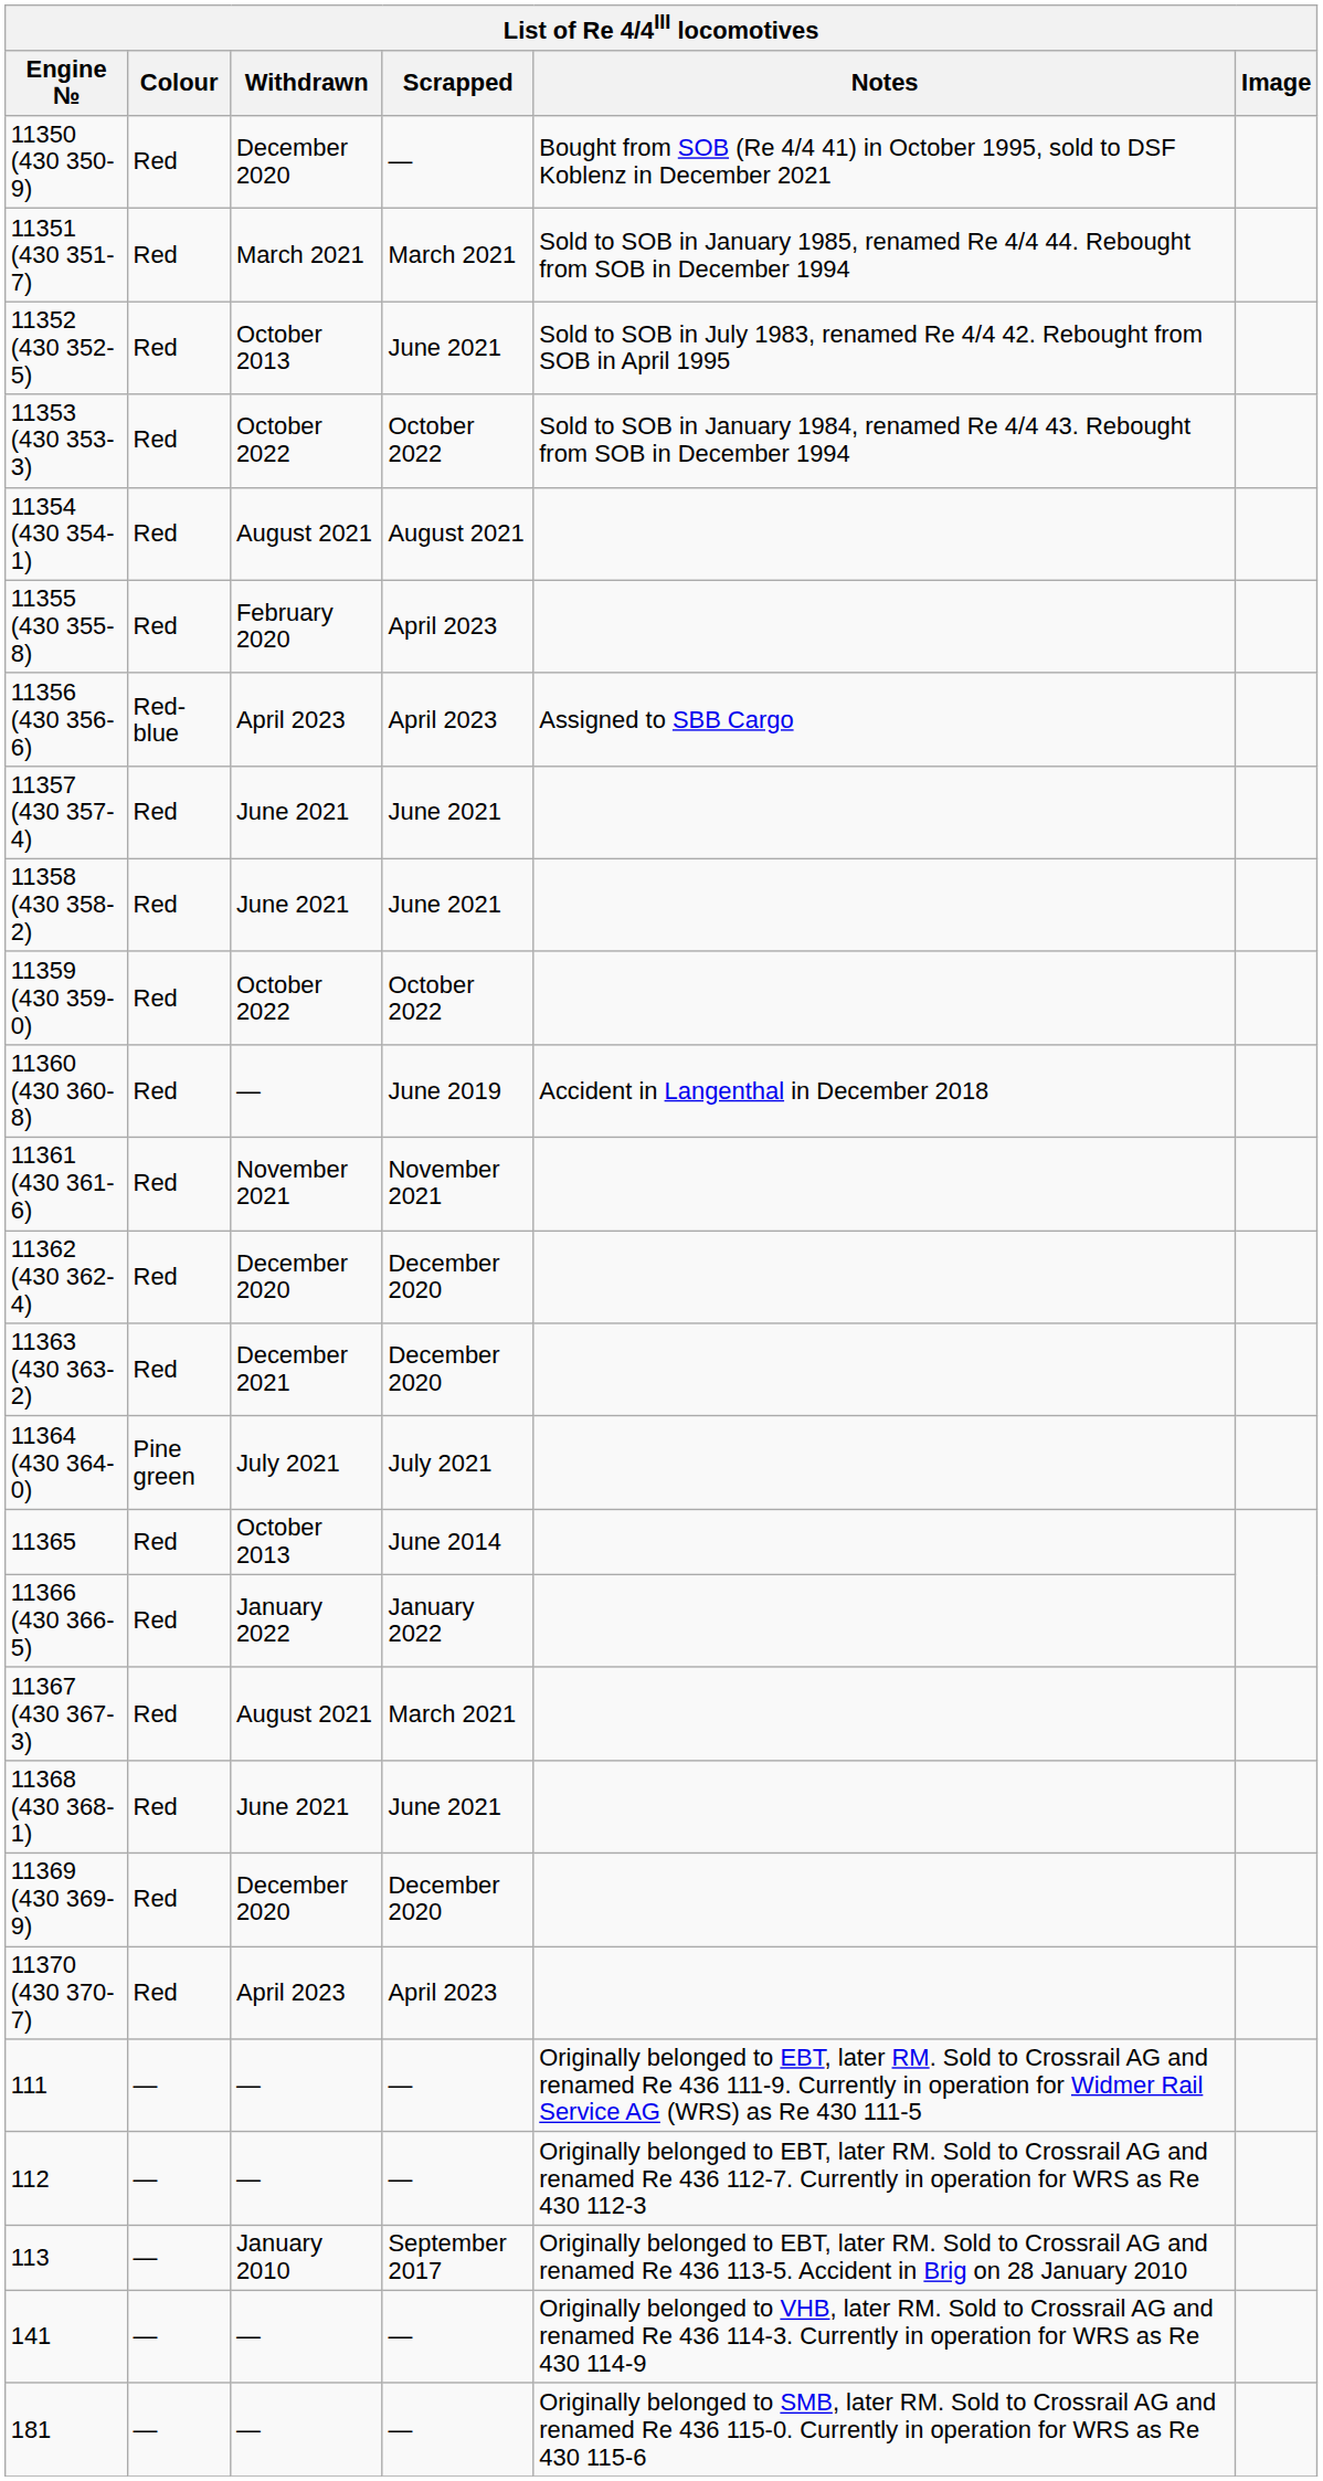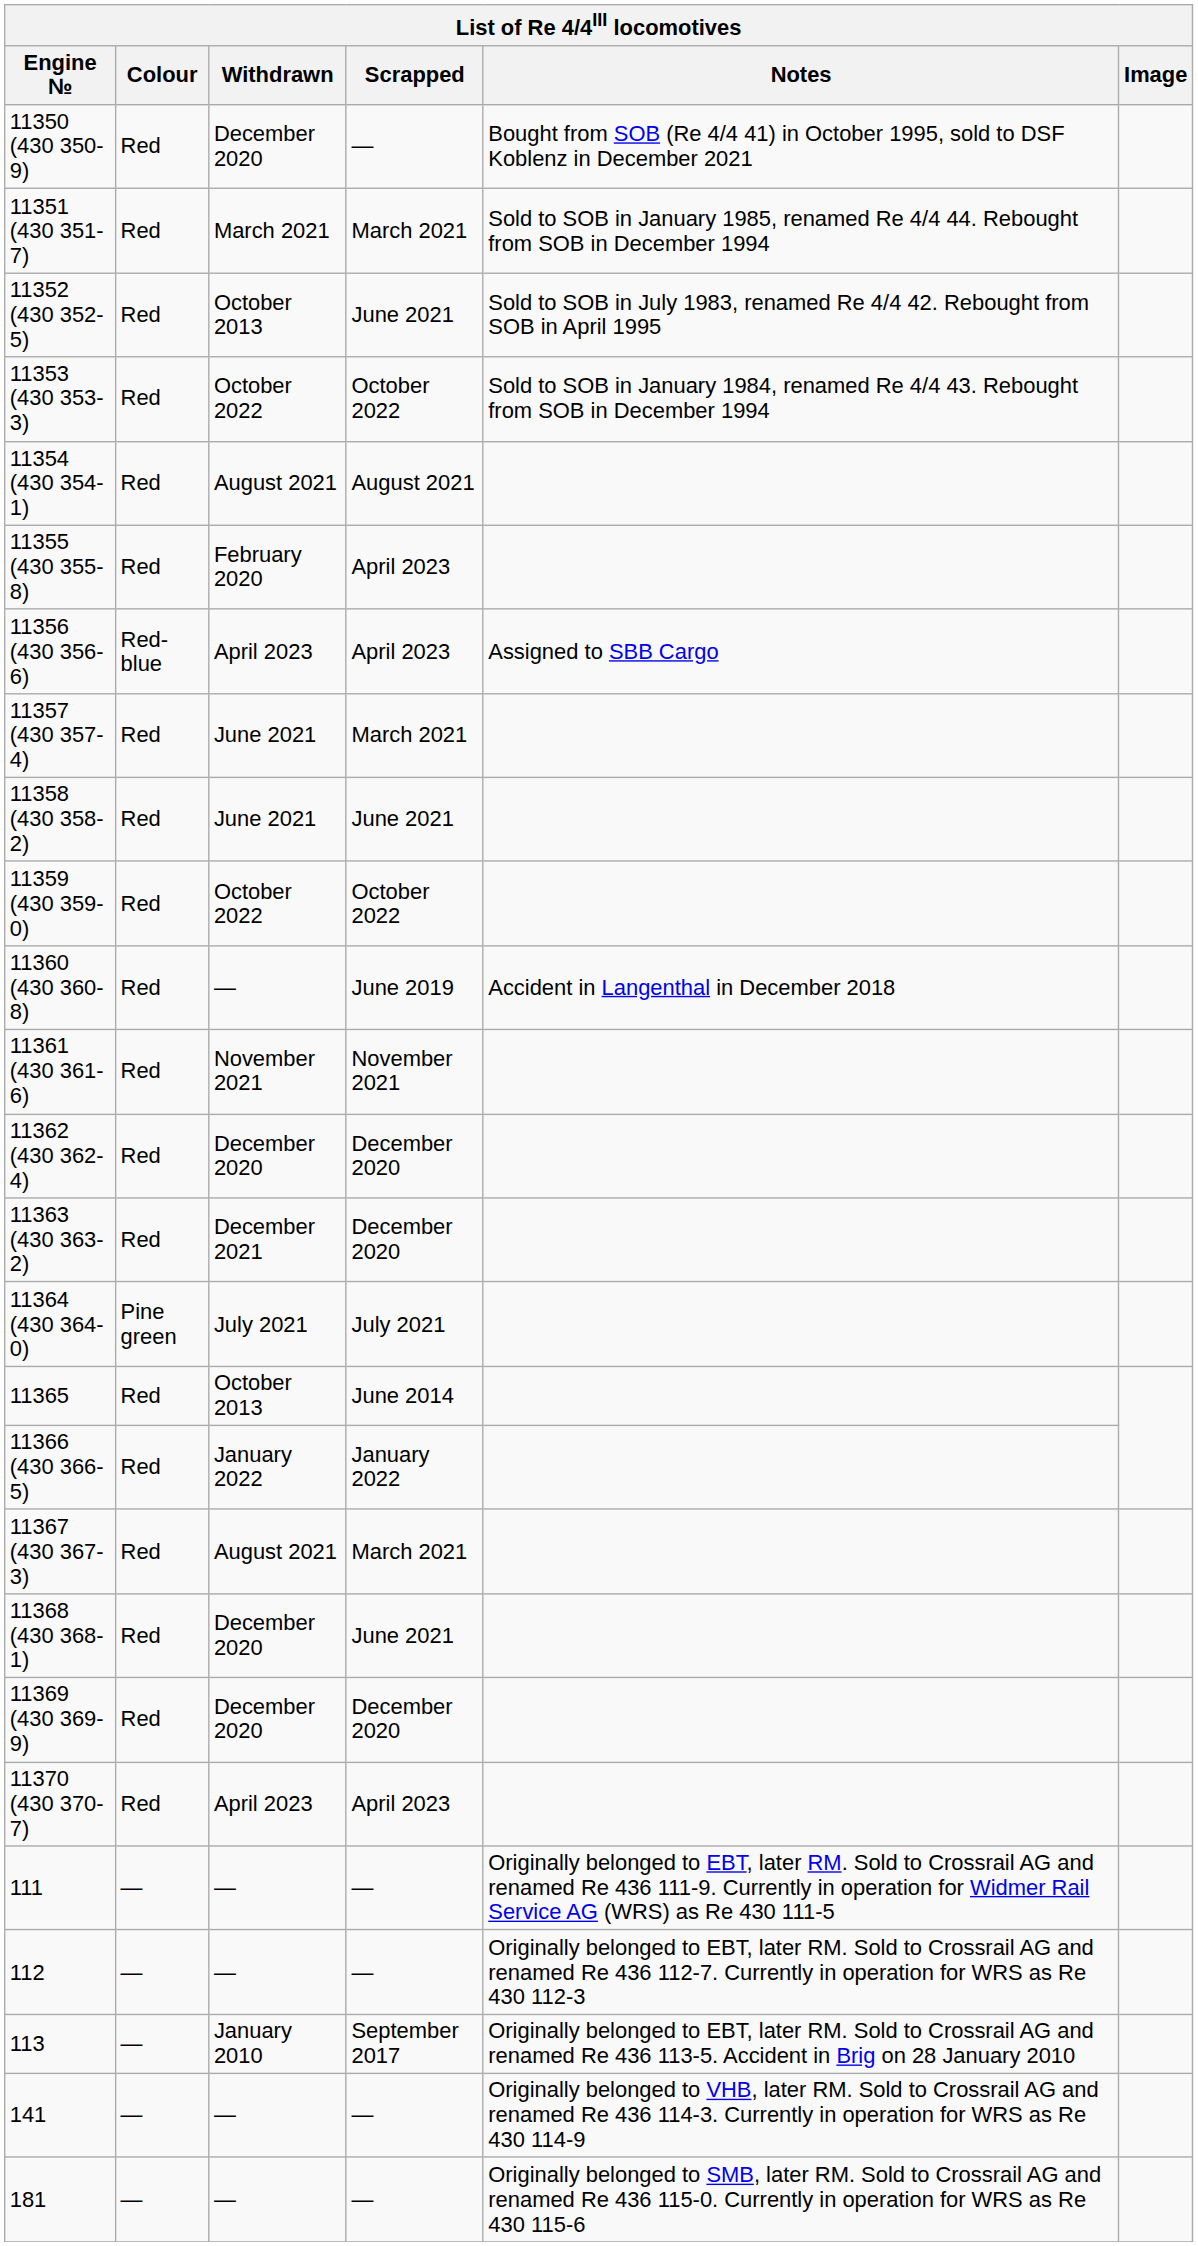 <table class="wikitable collapsible collapsed">
 <tr>
 <th colspan=6>List of Re 4/4<sup>III</sup> locomotives</th>
 </tr>
 <tr>
 <th>Engine №</th>
 <th>Colour</th>
 <th>Withdrawn</th>
 <th>Scrapped</th>
 <th>Notes</th>
 <th>Image</th>
 </tr>
 <tr>
 <td>11350<br>(430 350-9)</td>
 <td>Red</td>
 <td>December 2020</td>
 <td>—</td>
 <td>Bought from <a href='#'>SOB</a> (Re 4/4 41) in October 1995, sold to DSF Koblenz in December 2021</td>
 <td></td>
 </tr>
 <tr>
 <td>11351<br>(430 351-7)</td>
 <td>Red</td>
 <td>March 2021</td>
 <td>March 2021</td>
 <td>Sold to SOB in January 1985, renamed Re 4/4 44. Rebought from SOB in December 1994</td>
 <td></td>
 </tr>
 <tr>
 <td>11352<br>(430 352-5)</td>
 <td>Red</td>
 <td>October 2013</td>
 <td>June 2021</td>
 <td>Sold to SOB in July 1983, renamed Re 4/4 42. Rebought from SOB in April 1995</td>
 <td></td>
 </tr>
 <tr>
 <td>11353<br>(430 353-3)</td>
 <td>Red</td>
 <td>October 2022</td>
 <td>October 2022</td>
 <td>Sold to SOB in January 1984, renamed Re 4/4 43. Rebought from SOB in December 1994</td>
 </tr>
 <tr>
 <td>11354<br>(430 354-1)</td>
 <td>Red</td>
 <td>August 2021</td>
 <td>August 2021</td>
 <td></td>
 <td></td>
 </tr>
 <tr>
 <td>11355<br>(430 355-8)</td>
 <td>Red</td>
 <td>February 2020</td>
 <td>April 2023</td>
 <td></td>
 <td></td>
 </tr>
 <tr>
 <td>11356<br>(430 356-6)</td>
 <td>Red-blue</td>
 <td>April 2023</td>
 <td>April 2023</td>
 <td>Assigned to <a href='#'>SBB Cargo</a></td>
 <td></td>
 </tr>
 <tr>
 <td>11357<br>(430 357-4)</td>
 <td>Red</td>
 <td>June 2021</td>
-<td>June 2021</td>
+<td>March 2021</td>
 <td></td>
 <td></td>
 </tr>
 <tr>
 <td>11358<br>(430 358-2)</td>
 <td>Red</td>
 <td>June 2021</td>
 <td>June 2021</td>
 <td></td>
 <td></td>
 </tr>
 <tr>
 <td>11359<br>(430 359-0)</td>
 <td>Red</td>
 <td>October 2022</td>
 <td>October 2022</td>
 <td></td>
 <td></td>
 </tr>
 <tr>
 <td>11360<br>(430 360-8)</td>
 <td>Red</td>
 <td>—</td>
 <td>June 2019</td>
 <td>Accident in <a href='#'>Langenthal</a> in December 2018</td>
 <td></td>
 </tr>
 <tr>
 <td>11361<br>(430 361-6)</td>
 <td>Red</td>
 <td>November 2021</td>
 <td>November 2021</td>
 <td></td>
 <td></td>
 </tr>
 <tr>
 <td>11362<br>(430 362-4)</td>
 <td>Red</td>
 <td>December 2020</td>
 <td>December 2020</td>
 <td></td>
 <td></td>
 </tr>
 <tr>
 <td>11363<br>(430 363-2)</td>
 <td>Red</td>
 <td>December 2021</td>
 <td>December 2020</td>
 <td></td>
 </tr>
 <tr>
 <td>11364<br>(430 364-0)</td>
 <td>Pine green</td>
 <td>July 2021</td>
 <td>July 2021</td>
 <td></td>
 <td></td>
 </tr>
 <tr>
 <td>11365</td>
 <td>Red</td>
 <td>October 2013</td>
 <td>June 2014</td>
 <td></td>
 </tr>
 <tr>
 <td>11366<br>(430 366-5)</td>
 <td>Red</td>
 <td>January 2022</td>
 <td>January 2022</td>
 <td></td>
 </tr>
 <tr>
 <td>11367<br>(430 367-3)</td>
 <td>Red</td>
 <td>August 2021</td>
 <td>March 2021</td>
 <td></td>
 <td></td>
 </tr>
 <tr>
 <td>11368<br>(430 368-1)</td>
 <td>Red</td>
-<td>June 2021</td>
+<td>December 2020</td>
 <td>June 2021</td>
 <td></td>
 <td></td>
 </tr>
 <tr>
 <td>11369<br>(430 369-9)</td>
 <td>Red</td>
 <td>December 2020</td>
 <td>December 2020</td>
 <td></td>
 </tr>
 <tr>
 <td>11370<br>(430 370-7)</td>
 <td>Red</td>
 <td>April 2023</td>
 <td>April 2023</td>
 <td></td>
 <td></td>
 </tr>
 <tr>
 <td>111</td>
 <td>—</td>
 <td>—</td>
 <td>—</td>
 <td>Originally belonged to <a href='#'>EBT</a>, later <a href='#'>RM</a>. Sold to Crossrail AG and renamed Re 436 111-9. Currently in operation for <a href='#'>Widmer Rail Service AG</a> (WRS) as Re 430 111-5</td>
 <td></td>
 </tr>
 <tr>
 <td>112</td>
 <td>—</td>
 <td>—</td>
 <td>—</td>
 <td>Originally belonged to EBT, later RM. Sold to Crossrail AG and renamed Re 436 112-7. Currently in operation for WRS as Re 430 112-3</td>
 <td></td>
 </tr>
 <tr>
 <td>113</td>
 <td>—</td>
 <td>January 2010</td>
 <td>September 2017</td>
 <td>Originally belonged to EBT, later RM. Sold to Crossrail AG and renamed Re 436 113-5. Accident in <a href='#'>Brig</a> on 28 January 2010</td>
 <td></td>
 </tr>
 <tr>
 <td>141</td>
 <td>—</td>
 <td>—</td>
 <td>—</td>
 <td>Originally belonged to <a href='#'>VHB</a>, later RM. Sold to Crossrail AG and renamed Re 436 114-3. Currently in operation for WRS as Re 430 114-9</td>
 <td></td>
 </tr>
 <tr>
 <td>181</td>
 <td>—</td>
 <td>—</td>
 <td>—</td>
 <td>Originally belonged to <a href='#'>SMB</a>, later RM. Sold to Crossrail AG and renamed Re 436 115-0. Currently in operation for WRS as Re 430 115-6</td>
 <td></td>
 </tr>
 </table>
